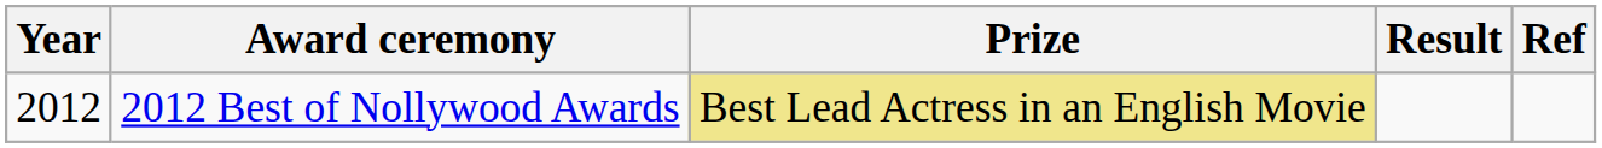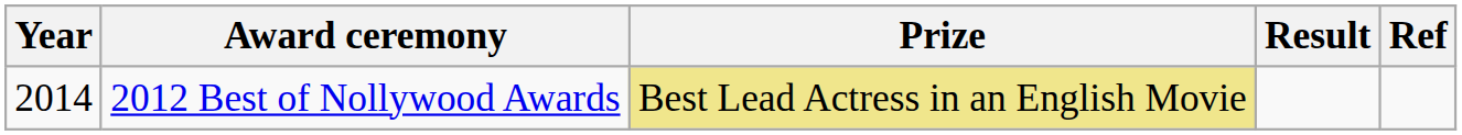 <table class ="wikitable">
 <tr>
 <th>Year</th>
 <th>Award ceremony</th>
 <th>Prize</th>
 <th>Result</th>
 <th>Ref</th>
 </tr>
 <tr>
-<td>2012</td>
+<td>2014</td>
 <td><a href='#'>2012 Best of Nollywood Awards</a></td>
 <td style="background: khaki;">Best Lead Actress in an English Movie</td>
 <td></td>
 <td></td>
 </tr>
 </table>
